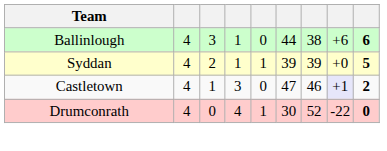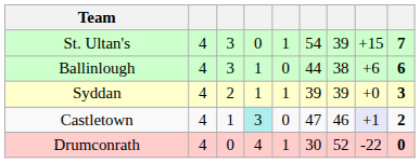 <table class="wikitable" style="text-align:center">
 <tr>
 <th width="175">Team</th>
 <th width="20"></th>
 <th width="20"></th>
 <th width="20"></th>
 <th width="20"></th>
 <th width="20"></th>
 <th width="20"></th>
 <th width="20"></th>
 <th width="20"></th>
+</tr>
+<tr style="background:#cfc;">
+<td>St. Ultan's</td>
+<td>4</td>
+<td>3</td>
+<td>0</td>
+<td>1</td>
+<td>54</td>
+<td>39</td>
+<td>+15</td>
+<td><strong>7</strong></td>
 </tr>
 <tr style="background:#cfc;">
 <td>Ballinlough</td>
 <td>4</td>
 <td>3</td>
 <td>1</td>
 <td>0</td>
 <td>44</td>
 <td>38</td>
 <td>+6</td>
 <td><strong>6</strong></td>
 </tr>
 <tr style="background:#ffffcc;">
 <td>Syddan</td>
 <td>4</td>
 <td>2</td>
 <td>1</td>
 <td>1</td>
 <td>39</td>
 <td>39</td>
 <td>+0</td>
-<td><strong>5</strong></td>
+<td><strong>3</strong></td>
 </tr>
 <tr>
 <td>Castletown</td>
 <td>4</td>
 <td>1</td>
-<td>3</td>
+<td style="background: paleturquoise;">3</td>
 <td>0</td>
 <td>47</td>
 <td>46</td>
 <td style="background: lavender;">+1</td>
 <td><strong>2</strong></td>
 </tr>
 <tr style="background:#fcc;">
 <td>Drumconrath</td>
 <td>4</td>
 <td>0</td>
 <td>4</td>
 <td>1</td>
 <td>30</td>
 <td>52</td>
 <td>-22</td>
 <td><strong>0</strong></td>
 </tr>
 </table>
